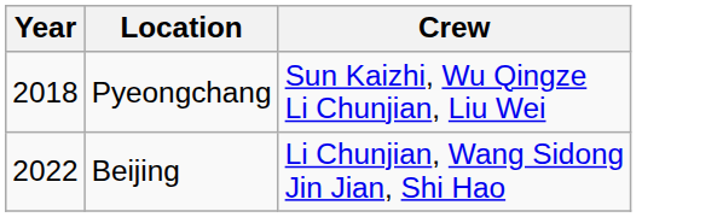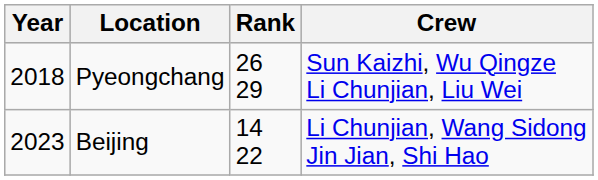 <table class="wikitable">
 <tr>
 <th>Year</th>
 <th>Location</th>
+<th>Rank</th>
 <th>Crew</th>
 </tr>
 <tr>
 <td>2018</td>
 <td>Pyeongchang</td>
+<td>26<br>29</td>
 <td><a href='#'>Sun Kaizhi</a>, <a href='#'>Wu Qingze</a><br><a href='#'>Li Chunjian</a>, <a href='#'>Liu Wei</a></td>
 </tr>
 <tr>
-<td>2022</td>
+<td>2023</td>
 <td>Beijing</td>
+<td>14<br>22</td>
 <td><a href='#'>Li Chunjian</a>, <a href='#'>Wang Sidong</a><br><a href='#'>Jin Jian</a>, <a href='#'>Shi Hao</a></td>
 </tr>
 </table>
